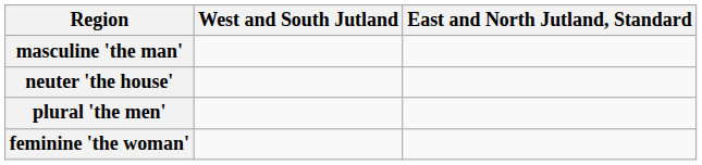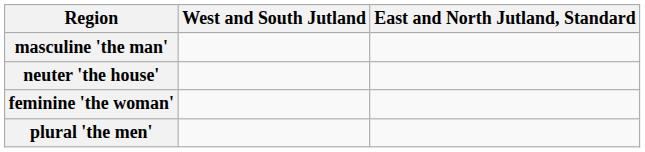 <table class="wikitable">
 <tr>
 <th>Region</th>
 <th>West and South Jutland</th>
 <th>East and North Jutland, Standard</th>
 </tr>
 <tr>
 <th>masculine 'the man'</th>
 <td></td>
 <td></td>
 </tr>
 <tr>
 <th>neuter 'the house'</th>
 <td></td>
 <td></td>
 </tr>
 <tr>
+<th>feminine 'the woman'</th>
+<td></td>
+<td></td>
+</tr>
+<tr>
 <th>plural 'the men'</th>
 <td></td>
 <td></td>
 </tr>
-<tr>
-<th>feminine 'the woman'</th>
-<td></td>
-<td></td>
-</tr>
 </table>
